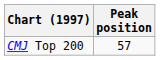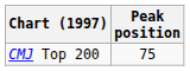 <table class="wikitable">
 <tr>
 <th>Chart (1997)</th>
 <th>Peak<br>position</th>
 </tr>
 <tr>
 <td><em><a href='#'>CMJ</a></em> Top 200</td>
-<td align="center">57</td>
+<td align="center">75</td>
 </tr>
 </table>
